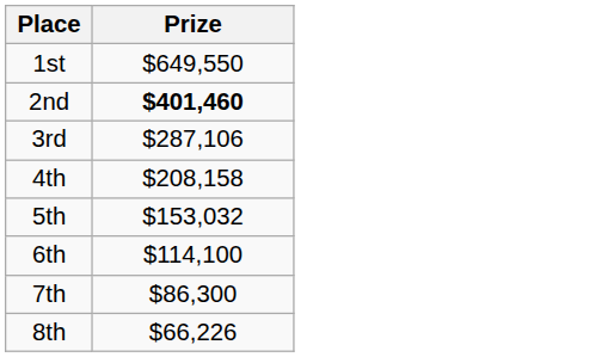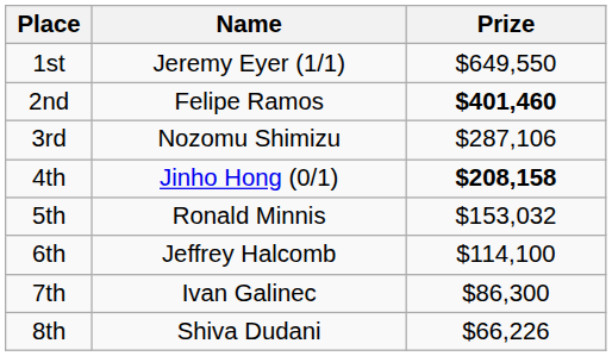 <table class="wikitable">
 <tr>
 <th width="50">Place</th>
+<th width="200">Name</th>
 <th width="125">Prize</th>
 </tr>
 <tr>
 <td align = "center">1st</td>
+<td align = "center"> Jeremy Eyer (1/1)</td>
 <td align = "center">$649,550</td>
 </tr>
 <tr>
 <td align = "center">2nd</td>
+<td align = "center"> Felipe Ramos</td>
 <td align = "center"><strong>$401,460</strong></td>
 </tr>
 <tr>
 <td align = "center">3rd</td>
+<td align = "center"> Nozomu Shimizu</td>
 <td align = "center">$287,106</td>
 </tr>
 <tr>
 <td align = "center">4th</td>
-<td align = "center">$208,158</td>
+<td align = "center"> <a href='#'>Jinho Hong</a> (0/1)</td>
+<td align = "center"><strong>$208,158</strong></td>
 </tr>
 <tr>
 <td align = "center">5th</td>
+<td align = "center"> Ronald Minnis</td>
 <td align = "center">$153,032</td>
 </tr>
 <tr>
 <td align = "center">6th</td>
+<td align = "center"> Jeffrey Halcomb</td>
 <td align = "center">$114,100</td>
 </tr>
 <tr>
 <td align = "center">7th</td>
+<td align = "center"> Ivan Galinec</td>
 <td align = "center">$86,300</td>
 </tr>
 <tr>
 <td align = "center">8th</td>
+<td align = "center"> Shiva Dudani</td>
 <td align = "center">$66,226</td>
 </tr>
 </table>
